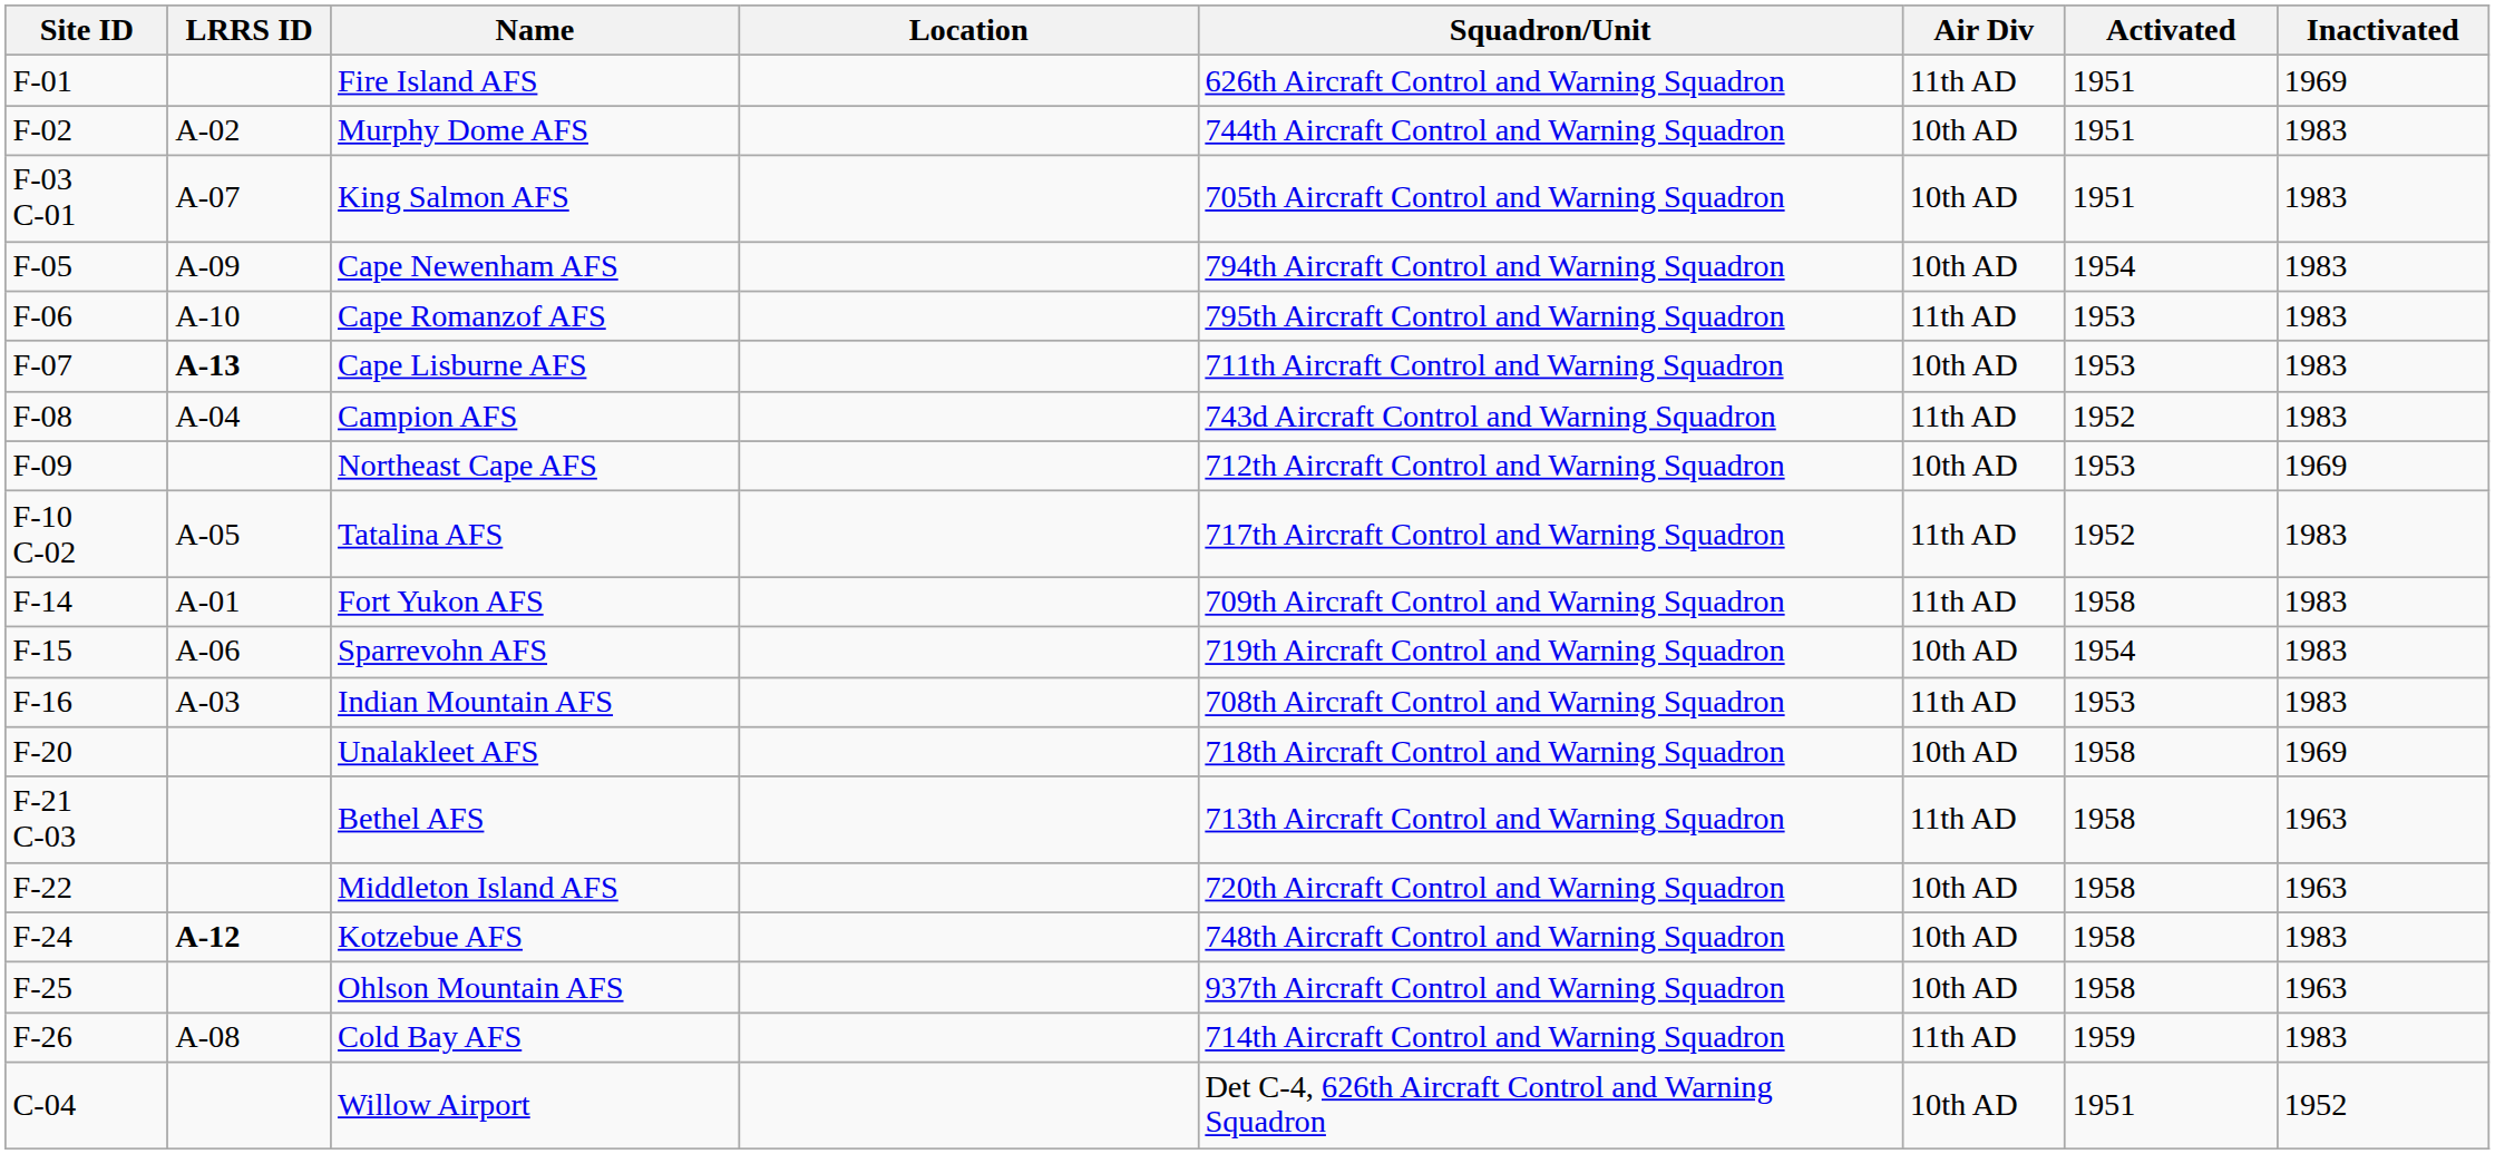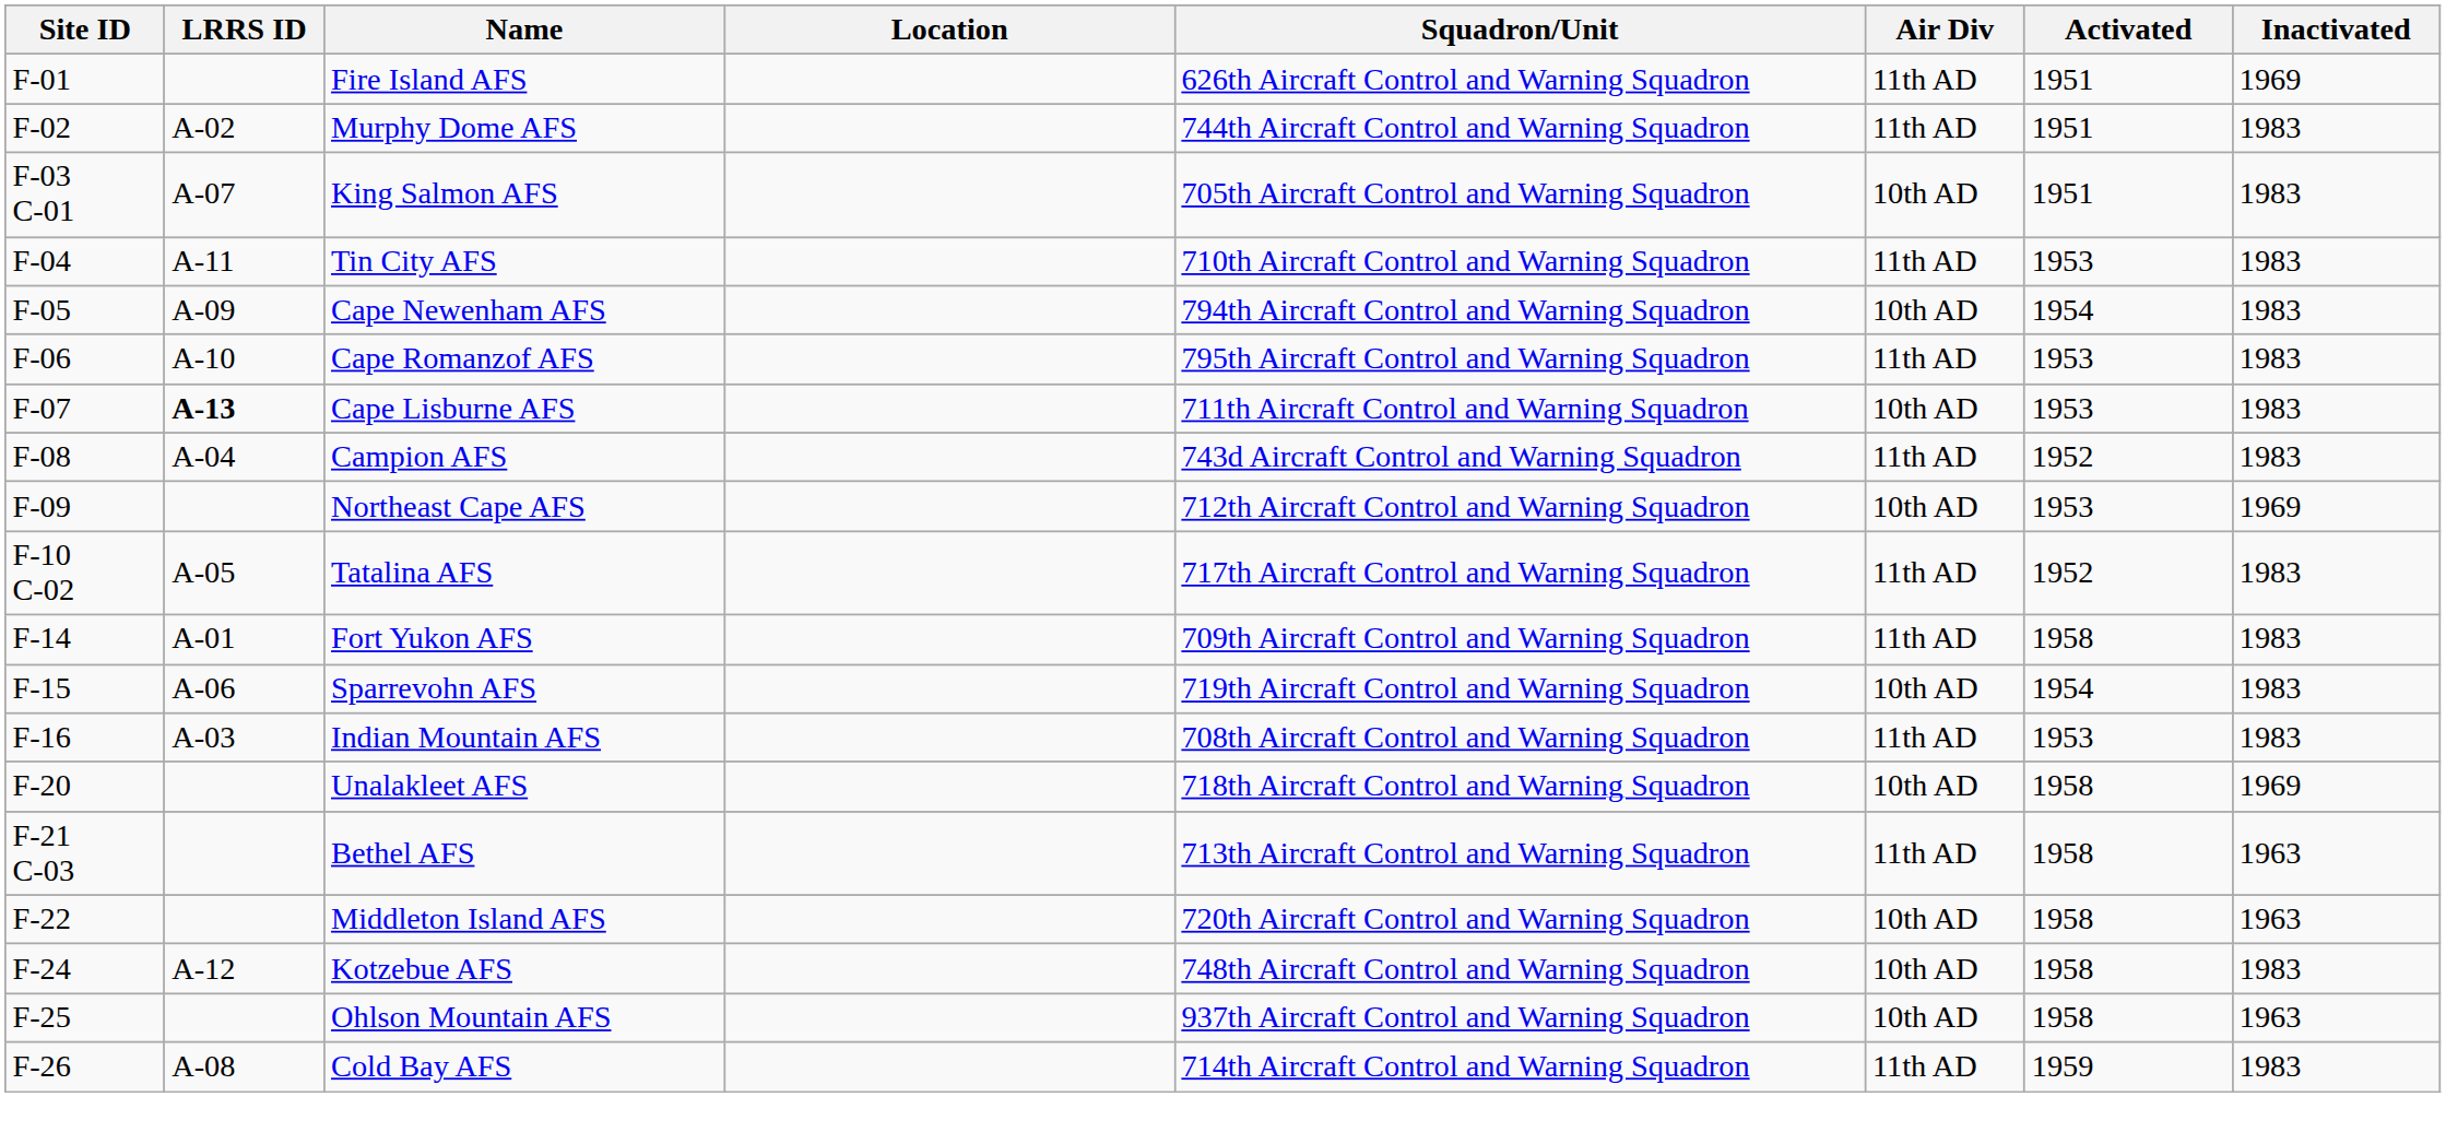 <table class="wikitable sortable">
 <tr>
 <th scope="col" width="75">Site ID</th>
 <th scope="col" width="75">LRRS ID</th>
 <th scope="col" width="200">Name</th>
 <th scope="col" width="225">Location</th>
 <th scope="col" width="350">Squadron/Unit</th>
 <th scope="col" width="75">Air Div</th>
 <th scope="col" width="100">Activated</th>
 <th scope="col" width="100">Inactivated</th>
 </tr>
 <tr>
 <td>F-01</td>
 <td></td>
 <td><a href='#'>Fire Island AFS</a></td>
 <td></td>
 <td><a href='#'>626th Aircraft Control and Warning Squadron</a></td>
 <td>11th AD</td>
 <td>1951</td>
 <td>1969</td>
 </tr>
 <tr>
 <td>F-02</td>
 <td>A-02</td>
 <td><a href='#'>Murphy Dome AFS</a></td>
 <td></td>
 <td><a href='#'>744th Aircraft Control and Warning Squadron</a></td>
-<td>10th AD</td>
+<td>11th AD</td>
 <td>1951</td>
 <td>1983</td>
 </tr>
 <tr>
 <td>F-03<br>C-01</td>
 <td>A-07</td>
 <td><a href='#'>King Salmon AFS</a></td>
 <td></td>
 <td><a href='#'>705th Aircraft Control and Warning Squadron</a></td>
 <td>10th AD</td>
 <td>1951</td>
+<td>1983</td>
+</tr>
+<tr>
+<td>F-04</td>
+<td>A-11</td>
+<td><a href='#'>Tin City AFS</a></td>
+<td></td>
+<td><a href='#'>710th Aircraft Control and Warning Squadron</a></td>
+<td>11th AD</td>
+<td>1953</td>
 <td>1983</td>
 </tr>
 <tr>
 <td>F-05</td>
 <td>A-09</td>
 <td><a href='#'>Cape Newenham AFS</a></td>
 <td></td>
 <td><a href='#'>794th Aircraft Control and Warning Squadron</a></td>
 <td>10th AD</td>
 <td>1954</td>
 <td>1983</td>
 </tr>
 <tr>
 <td>F-06</td>
 <td>A-10</td>
 <td><a href='#'>Cape Romanzof AFS</a></td>
 <td></td>
 <td><a href='#'>795th Aircraft Control and Warning Squadron</a></td>
 <td>11th AD</td>
 <td>1953</td>
 <td>1983</td>
 </tr>
 <tr>
 <td>F-07</td>
 <td><strong>A-13</strong></td>
 <td><a href='#'>Cape Lisburne AFS</a></td>
 <td></td>
 <td><a href='#'>711th Aircraft Control and Warning Squadron</a></td>
 <td>10th AD</td>
 <td>1953</td>
 <td>1983</td>
 </tr>
 <tr>
 <td>F-08</td>
 <td>A-04</td>
 <td><a href='#'>Campion AFS</a></td>
 <td></td>
 <td><a href='#'>743d Aircraft Control and Warning Squadron</a></td>
 <td>11th AD</td>
 <td>1952</td>
 <td>1983</td>
 </tr>
 <tr>
 <td>F-09</td>
 <td></td>
 <td><a href='#'>Northeast Cape AFS</a></td>
 <td></td>
 <td><a href='#'>712th Aircraft Control and Warning Squadron</a></td>
 <td>10th AD</td>
 <td>1953</td>
 <td>1969</td>
 </tr>
 <tr>
 <td>F-10<br>C-02</td>
 <td>A-05</td>
 <td><a href='#'>Tatalina AFS</a></td>
 <td></td>
 <td><a href='#'>717th Aircraft Control and Warning Squadron</a></td>
 <td>11th AD</td>
 <td>1952</td>
 <td>1983</td>
 </tr>
 <tr>
 <td>F-14</td>
 <td>A-01</td>
 <td><a href='#'>Fort Yukon AFS</a></td>
 <td></td>
 <td><a href='#'>709th Aircraft Control and Warning Squadron</a></td>
 <td>11th AD</td>
 <td>1958</td>
 <td>1983</td>
 </tr>
 <tr>
 <td>F-15</td>
 <td>A-06</td>
 <td><a href='#'>Sparrevohn AFS</a></td>
 <td></td>
 <td><a href='#'>719th Aircraft Control and Warning Squadron</a></td>
 <td>10th AD</td>
 <td>1954</td>
 <td>1983</td>
 </tr>
 <tr>
 <td>F-16</td>
 <td>A-03</td>
 <td><a href='#'>Indian Mountain AFS</a></td>
 <td></td>
 <td><a href='#'>708th Aircraft Control and Warning Squadron</a></td>
 <td>11th AD</td>
 <td>1953</td>
 <td>1983</td>
 </tr>
 <tr>
 <td>F-20</td>
 <td></td>
 <td><a href='#'>Unalakleet AFS</a></td>
 <td></td>
 <td><a href='#'>718th Aircraft Control and Warning Squadron</a></td>
 <td>10th AD</td>
 <td>1958</td>
 <td>1969</td>
 </tr>
 <tr>
 <td>F-21<br>C-03</td>
 <td></td>
 <td><a href='#'>Bethel AFS</a></td>
 <td></td>
 <td><a href='#'>713th Aircraft Control and Warning Squadron</a></td>
 <td>11th AD</td>
 <td>1958</td>
 <td>1963</td>
 </tr>
 <tr>
 <td>F-22</td>
 <td></td>
 <td><a href='#'>Middleton Island AFS</a></td>
 <td></td>
 <td><a href='#'>720th Aircraft Control and Warning Squadron</a></td>
 <td>10th AD</td>
 <td>1958</td>
 <td>1963</td>
 </tr>
 <tr>
 <td>F-24</td>
-<td><strong>A-12</strong></td>
+<td>A-12</td>
 <td><a href='#'>Kotzebue AFS</a></td>
 <td></td>
 <td><a href='#'>748th Aircraft Control and Warning Squadron</a></td>
 <td>10th AD</td>
 <td>1958</td>
 <td>1983</td>
 </tr>
 <tr>
 <td>F-25</td>
 <td></td>
 <td><a href='#'>Ohlson Mountain AFS</a></td>
 <td></td>
 <td><a href='#'>937th Aircraft Control and Warning Squadron</a></td>
 <td>10th AD</td>
 <td>1958</td>
 <td>1963</td>
 </tr>
 <tr>
 <td>F-26</td>
 <td>A-08</td>
 <td><a href='#'>Cold Bay AFS</a></td>
 <td></td>
 <td><a href='#'>714th Aircraft Control and Warning Squadron</a></td>
 <td>11th AD</td>
 <td>1959</td>
 <td>1983</td>
 </tr>
 <tr>
-<td>C-04</td>
-<td></td>
-<td><a href='#'>Willow Airport</a></td>
-<td></td>
-<td>Det C-4, <a href='#'>626th Aircraft Control and Warning Squadron</a></td>
-<td>10th AD</td>
-<td>1951</td>
-<td>1952</td>
-</tr>
-<tr>
 </tr>
 </table>
